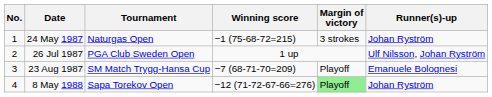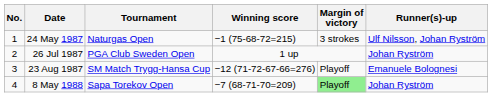 <table class="wikitable" style="font-size:95%;">
 <tr>
 <th>No.</th>
 <th>Date</th>
 <th>Tournament</th>
 <th>Winning score</th>
 <th>Margin of<br>victory</th>
 <th>Runner(s)-up</th>
 </tr>
 <tr>
 <td align=center>1</td>
 <td align=right>24 May <a href='#'>1987</a></td>
 <td><a href='#'>Naturgas Open</a></td>
 <td>−1 (75-68-72=215)</td>
 <td>3 strokes</td>
-<td> <a href='#'>Johan Ryström</a></td>
+<td> <a href='#'>Ulf Nilsson</a>,  <a href='#'>Johan Ryström</a></td>
 </tr>
 <tr>
 <td align=center>2</td>
 <td align=right>26 Jul 1987</td>
 <td><a href='#'>PGA Club Sweden Open</a></td>
 <td colspan=2 align=center>1 up</td>
-<td> <a href='#'>Ulf Nilsson</a>,  <a href='#'>Johan Ryström</a></td>
+<td> <a href='#'>Johan Ryström</a></td>
 </tr>
 <tr>
 <td align=center>3</td>
 <td align=right>23 Aug 1987</td>
 <td><a href='#'>SM Match Trygg-Hansa Cup</a></td>
-<td>−7 (68-71-70=209)</td>
+<td>−12 (71-72-67-66=276)</td>
 <td>Playoff</td>
 <td> <a href='#'>Emanuele Bolognesi</a></td>
 </tr>
 <tr>
 <td align=center>4</td>
 <td align=right>8 May <a href='#'>1988</a></td>
 <td><a href='#'>Sapa Torekov Open</a></td>
-<td>−12 (71-72-67-66=276)</td>
+<td>−7 (68-71-70=209)</td>
 <td style="background: lightgreen;">Playoff</td>
 <td> <a href='#'>Johan Ryström</a></td>
 </tr>
 </table>
